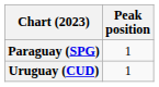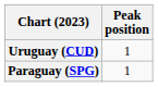 <table class="wikitable sortable plainrowheaders" style="text-align:center">
 <tr>
 <th scope="col">Chart (2023)</th>
 <th scope="col">Peak<br>position</th>
 </tr>
 <tr>
+<th scope="row">Uruguay (<a href='#'>CUD</a>)</th>
+<td>1</td>
+</tr>
+<tr>
 <th scope="row">Paraguay (<a href='#'>SPG</a>)</th>
 <td>1</td>
 </tr>
-<tr>
-<th scope="row">Uruguay (<a href='#'>CUD</a>)</th>
-<td>1</td>
-</tr>
 </table>
